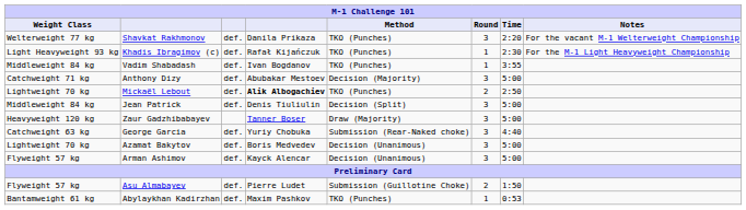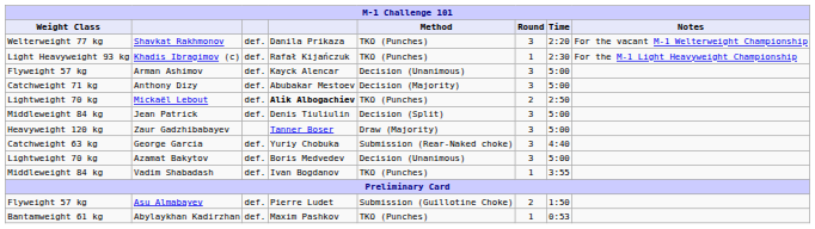 <table class="wikitable" style="font-size: 80%;">
 <tr>
 <th colspan="8" style="background-color: #ccf; color: #000080; text-align: center;"><strong>M-1 Challenge 101</strong></th>
 </tr>
 <tr>
 <th colspan="1" style="background-color: #E6E8FA; color: #000000; text-align: center;">Weight Class</th>
 <th colspan="1" style="background-color: #E6E8FA; color: #000000; text-align: center;"></th>
 <th colspan="1" style="background-color: #E6E8FA; color: #000000; text-align: center;"></th>
 <th colspan="1" style="background-color: #E6E8FA; color: #000000; text-align: center;"></th>
 <th colspan="1" style="background-color: #E6E8FA; color: #000000; text-align: center;">Method</th>
 <th colspan="1" style="background-color: #E6E8FA; color: #000000; text-align: center;">Round</th>
 <th colspan="1" style="background-color: #E6E8FA; color: #000000; text-align: center;">Time</th>
 <th colspan="1" style="background-color: #E6E8FA; color: #000000; text-align: center;">Notes</th>
 </tr>
 <tr>
 <td>Welterweight 77 kg</td>
 <td> <a href='#'>Shavkat Rakhmonov</a></td>
 <td>def.</td>
 <td> Danila Prikaza</td>
 <td>TKO (Punches)</td>
 <td align=center>3</td>
 <td align=center>2:20</td>
 <td>For the vacant <a href='#'>M-1 Welterweight Championship</a></td>
 </tr>
 <tr>
 <td>Light Heavyweight 93 kg</td>
 <td> <a href='#'>Khadis Ibragimov</a> (c)</td>
 <td>def.</td>
 <td> Rafał Kijańczuk</td>
 <td>TKO (Punches)</td>
 <td align=center>1</td>
 <td align=center>2:30</td>
 <td>For the <a href='#'>M-1 Light Heavyweight Championship</a></td>
 </tr>
 <tr>
-<td>Middleweight 84 kg</td>
-<td> Vadim Shabadash</td>
+<td>Flyweight 57 kg</td>
+<td> Arman Ashimov</td>
 <td>def.</td>
-<td> Ivan Bogdanov</td>
-<td>TKO (Punches)</td>
-<td align=center>1</td>
-<td align=center>3:55</td>
+<td> Kayck Alencar</td>
+<td>Decision (Unanimous)</td>
+<td align=center>3</td>
+<td align=center>5:00</td>
 <td></td>
 </tr>
 <tr>
 <td>Catchweight 71 kg</td>
 <td> Anthony Dizy</td>
 <td>def.</td>
 <td> Abubakar Mestoev</td>
 <td>Decision (Majority)</td>
 <td align=center>3</td>
 <td align=center>5:00</td>
 <td></td>
 </tr>
 <tr>
 <td>Lightweight 70 kg</td>
 <td> <a href='#'>Mickaël Lebout</a></td>
 <td>def.</td>
 <td><strong> Alik Albogachiev</strong></td>
 <td>TKO (Punches)</td>
 <td align=center>2</td>
 <td align=center>2:50</td>
 <td></td>
 </tr>
 <tr>
 <td>Middleweight 84 kg</td>
 <td> Jean Patrick</td>
 <td>def.</td>
 <td> Denis Tiuliulin</td>
 <td>Decision (Split)</td>
 <td align=center>3</td>
 <td align=center>5:00</td>
 <td></td>
 </tr>
 <tr>
 <td>Heavyweight 120 kg</td>
 <td> Zaur Gadzhibabayev</td>
 <td></td>
 <td> <a href='#'>Tanner Boser</a></td>
 <td>Draw (Majority)</td>
 <td align=center>3</td>
 <td align=center>5:00</td>
 <td></td>
 </tr>
 <tr>
 <td>Catchweight 63 kg</td>
 <td> George Garcia</td>
 <td>def.</td>
 <td> Yuriy Chobuka</td>
 <td>Submission (Rear-Naked choke)</td>
 <td align=center>3</td>
 <td align=center>4:40</td>
 <td></td>
 </tr>
 <tr>
 <td>Lightweight 70 kg</td>
 <td> Azamat Bakytov</td>
 <td>def.</td>
 <td> Boris Medvedev</td>
 <td>Decision (Unanimous)</td>
 <td align=center>3</td>
 <td align=center>5:00</td>
 <td></td>
 </tr>
 <tr>
-<td>Flyweight 57 kg</td>
-<td> Arman Ashimov</td>
+<td>Middleweight 84 kg</td>
+<td> Vadim Shabadash</td>
 <td>def.</td>
-<td> Kayck Alencar</td>
-<td>Decision (Unanimous)</td>
-<td align=center>3</td>
-<td align=center>5:00</td>
+<td> Ivan Bogdanov</td>
+<td>TKO (Punches)</td>
+<td align=center>1</td>
+<td align=center>3:55</td>
 <td></td>
 </tr>
 <tr>
 <th colspan="8" style="background-color: #ccf; color: #000080; text-align: center;"><strong>Preliminary Card</strong></th>
 </tr>
 <tr>
 <td>Flyweight 57 kg</td>
 <td> <a href='#'>Asu Almabayev</a></td>
 <td>def.</td>
 <td> Pierre Ludet</td>
 <td>Submission (Guillotine Choke)</td>
 <td align=center>2</td>
 <td align=center>1:50</td>
 <td></td>
 </tr>
 <tr>
 <td>Bantamweight 61 kg</td>
 <td> Abylaykhan Kadirzhan</td>
 <td>def.</td>
 <td> Maxim Pashkov</td>
 <td>TKO (Punches)</td>
 <td align=center>1</td>
 <td align=center>0:53</td>
 <td></td>
 </tr>
 </table>
